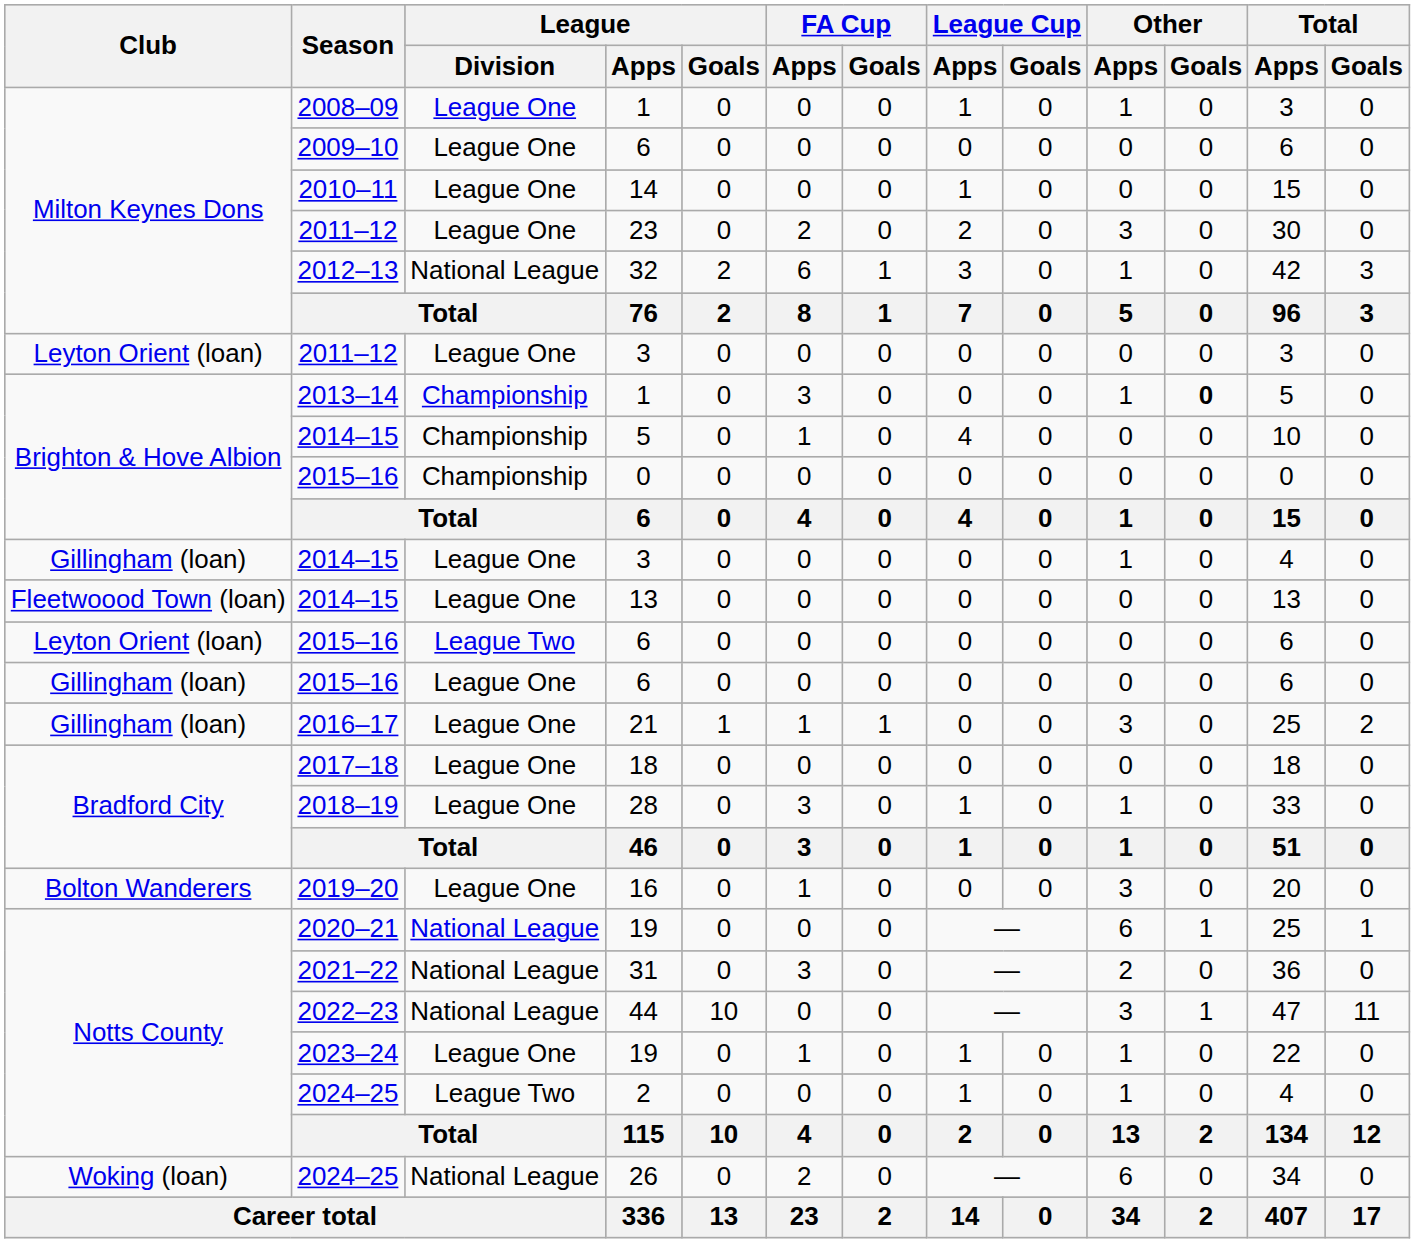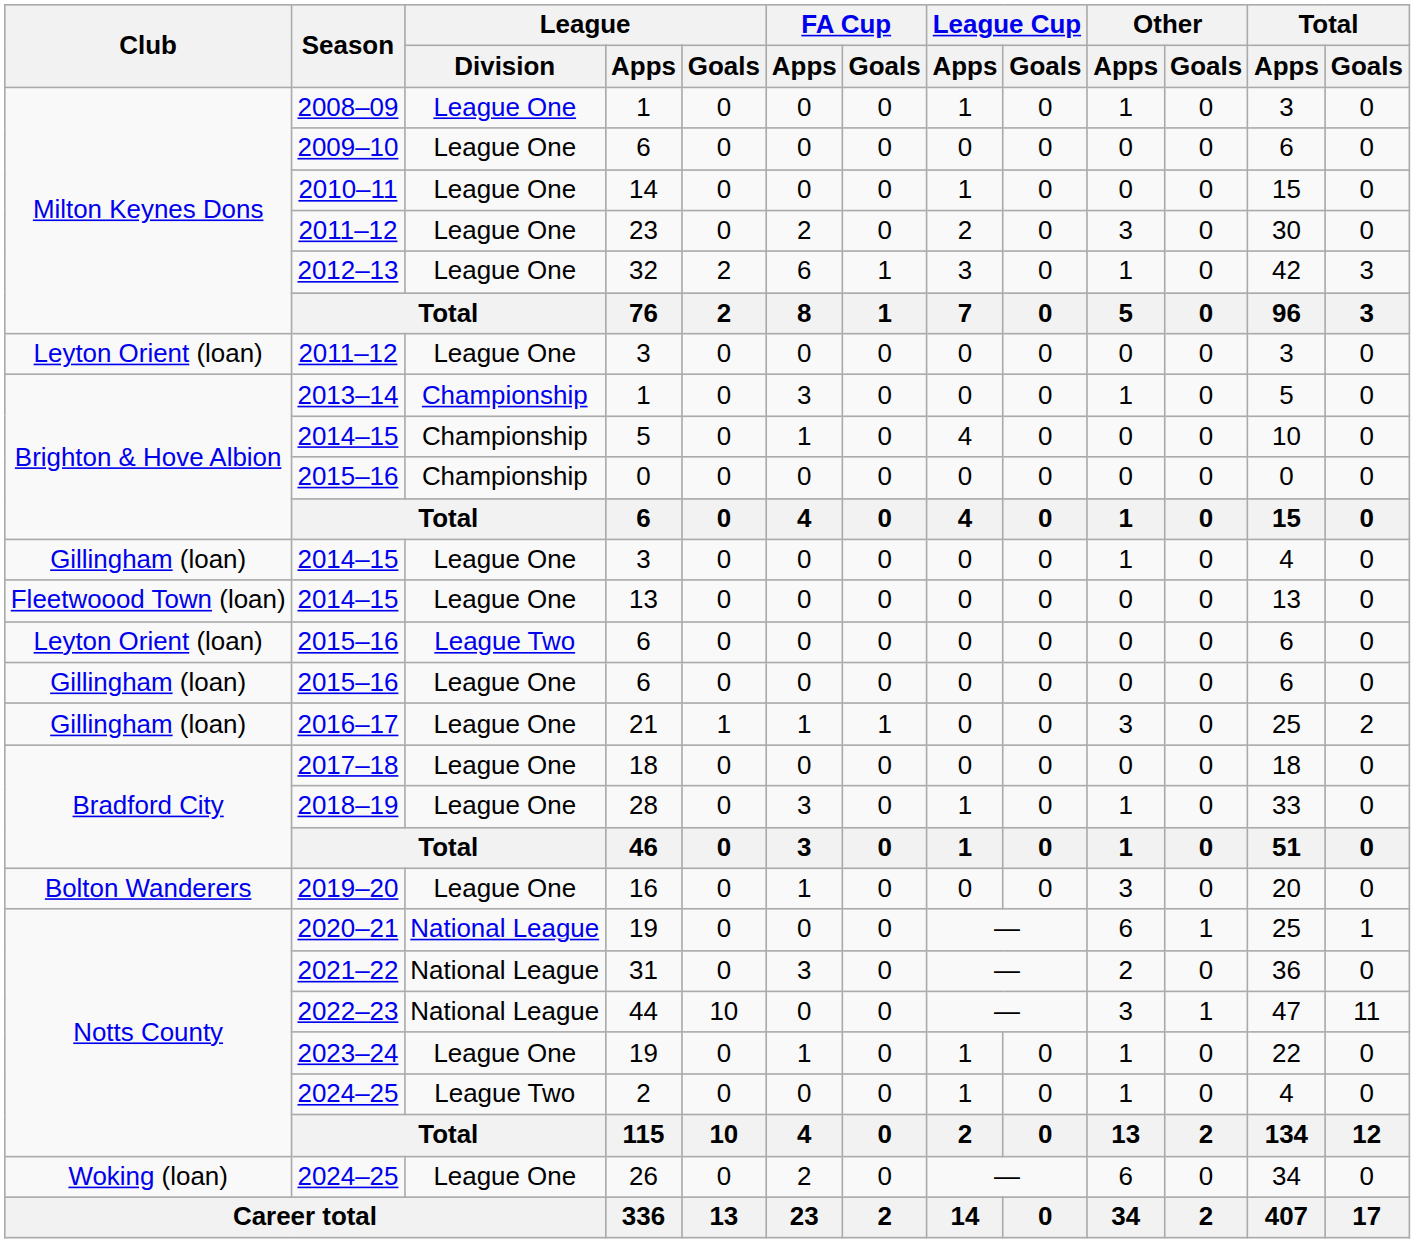 <table class="wikitable" style="text-align:center">
 <tr>
 <th rowspan="2">Club</th>
 <th rowspan="2">Season</th>
 <th colspan="3">League</th>
 <th colspan="2"><a href='#'>FA Cup</a></th>
 <th colspan="2"><a href='#'>League Cup</a></th>
 <th colspan="2">Other</th>
 <th colspan="2">Total</th>
 </tr>
 <tr>
 <th>Division</th>
 <th>Apps</th>
 <th>Goals</th>
 <th>Apps</th>
 <th>Goals</th>
 <th>Apps</th>
 <th>Goals</th>
 <th>Apps</th>
 <th>Goals</th>
 <th>Apps</th>
 <th>Goals</th>
 </tr>
 <tr>
 <td rowspan="6"><a href='#'>Milton Keynes Dons</a></td>
 <td><a href='#'>2008–09</a></td>
 <td><a href='#'>League One</a></td>
 <td>1</td>
 <td>0</td>
 <td>0</td>
 <td>0</td>
 <td>1</td>
 <td>0</td>
 <td>1</td>
 <td>0</td>
 <td>3</td>
 <td>0</td>
 </tr>
 <tr>
 <td><a href='#'>2009–10</a></td>
 <td>League One</td>
 <td>6</td>
 <td>0</td>
 <td>0</td>
 <td>0</td>
 <td>0</td>
 <td>0</td>
 <td>0</td>
 <td>0</td>
 <td>6</td>
 <td>0</td>
 </tr>
 <tr>
 <td><a href='#'>2010–11</a></td>
 <td>League One</td>
 <td>14</td>
 <td>0</td>
 <td>0</td>
 <td>0</td>
 <td>1</td>
 <td>0</td>
 <td>0</td>
 <td>0</td>
 <td>15</td>
 <td>0</td>
 </tr>
 <tr>
 <td><a href='#'>2011–12</a></td>
 <td>League One</td>
 <td>23</td>
 <td>0</td>
 <td>2</td>
 <td>0</td>
 <td>2</td>
 <td>0</td>
 <td>3</td>
 <td>0</td>
 <td>30</td>
 <td>0</td>
 </tr>
 <tr>
 <td><a href='#'>2012–13</a></td>
-<td>National League</td>
+<td>League One</td>
 <td>32</td>
 <td>2</td>
 <td>6</td>
 <td>1</td>
 <td>3</td>
 <td>0</td>
 <td>1</td>
 <td>0</td>
 <td>42</td>
 <td>3</td>
 </tr>
 <tr>
 <th colspan="2">Total</th>
 <th>76</th>
 <th>2</th>
 <th>8</th>
 <th>1</th>
 <th>7</th>
 <th>0</th>
 <th>5</th>
 <th>0</th>
 <th>96</th>
 <th>3</th>
 </tr>
 <tr>
 <td><a href='#'>Leyton Orient</a> (loan)</td>
 <td><a href='#'>2011–12</a></td>
 <td>League One</td>
 <td>3</td>
 <td>0</td>
 <td>0</td>
 <td>0</td>
 <td>0</td>
 <td>0</td>
 <td>0</td>
 <td>0</td>
 <td>3</td>
 <td>0</td>
 </tr>
 <tr>
 <td rowspan="4"><a href='#'>Brighton & Hove Albion</a></td>
 <td><a href='#'>2013–14</a></td>
 <td><a href='#'>Championship</a></td>
 <td>1</td>
 <td>0</td>
 <td>3</td>
 <td>0</td>
 <td>0</td>
 <td>0</td>
 <td>1</td>
-<td><strong>0</strong></td>
+<td>0</td>
 <td>5</td>
 <td>0</td>
 </tr>
 <tr>
 <td><a href='#'>2014–15</a></td>
 <td>Championship</td>
 <td>5</td>
 <td>0</td>
 <td>1</td>
 <td>0</td>
 <td>4</td>
 <td>0</td>
 <td>0</td>
 <td>0</td>
 <td>10</td>
 <td>0</td>
 </tr>
 <tr>
 <td><a href='#'>2015–16</a></td>
 <td>Championship</td>
 <td>0</td>
 <td>0</td>
 <td>0</td>
 <td>0</td>
 <td>0</td>
 <td>0</td>
 <td>0</td>
 <td>0</td>
 <td>0</td>
 <td>0</td>
 </tr>
 <tr>
 <th colspan="2">Total</th>
 <th>6</th>
 <th>0</th>
 <th>4</th>
 <th>0</th>
 <th>4</th>
 <th>0</th>
 <th>1</th>
 <th>0</th>
 <th>15</th>
 <th>0</th>
 </tr>
 <tr>
 <td><a href='#'>Gillingham</a> (loan)</td>
 <td><a href='#'>2014–15</a></td>
 <td>League One</td>
 <td>3</td>
 <td>0</td>
 <td>0</td>
 <td>0</td>
 <td>0</td>
 <td>0</td>
 <td>1</td>
 <td>0</td>
 <td>4</td>
 <td>0</td>
 </tr>
 <tr>
 <td><a href='#'>Fleetwoood Town</a> (loan)</td>
 <td><a href='#'>2014–15</a></td>
 <td>League One</td>
 <td>13</td>
 <td>0</td>
 <td>0</td>
 <td>0</td>
 <td>0</td>
 <td>0</td>
 <td>0</td>
 <td>0</td>
 <td>13</td>
 <td>0</td>
 </tr>
 <tr>
 <td><a href='#'>Leyton Orient</a> (loan)</td>
 <td><a href='#'>2015–16</a></td>
 <td><a href='#'>League Two</a></td>
 <td>6</td>
 <td>0</td>
 <td>0</td>
 <td>0</td>
 <td>0</td>
 <td>0</td>
 <td>0</td>
 <td>0</td>
 <td>6</td>
 <td>0</td>
 </tr>
 <tr>
 <td><a href='#'>Gillingham</a> (loan)</td>
 <td><a href='#'>2015–16</a></td>
 <td>League One</td>
 <td>6</td>
 <td>0</td>
 <td>0</td>
 <td>0</td>
 <td>0</td>
 <td>0</td>
 <td>0</td>
 <td>0</td>
 <td>6</td>
 <td>0</td>
 </tr>
 <tr>
 <td><a href='#'>Gillingham</a> (loan)</td>
 <td><a href='#'>2016–17</a></td>
 <td>League One</td>
 <td>21</td>
 <td>1</td>
 <td>1</td>
 <td>1</td>
 <td>0</td>
 <td>0</td>
 <td>3</td>
 <td>0</td>
 <td>25</td>
 <td>2</td>
 </tr>
 <tr>
 <td rowspan="3" valign="center"><a href='#'>Bradford City</a></td>
 <td><a href='#'>2017–18</a></td>
 <td>League One</td>
 <td>18</td>
 <td>0</td>
 <td>0</td>
 <td>0</td>
 <td>0</td>
 <td>0</td>
 <td>0</td>
 <td>0</td>
 <td>18</td>
 <td>0</td>
 </tr>
 <tr>
 <td><a href='#'>2018–19</a></td>
 <td>League One</td>
 <td>28</td>
 <td>0</td>
 <td>3</td>
 <td>0</td>
 <td>1</td>
 <td>0</td>
 <td>1</td>
 <td>0</td>
 <td>33</td>
 <td>0</td>
 </tr>
 <tr>
 <th colspan="2">Total</th>
 <th>46</th>
 <th>0</th>
 <th>3</th>
 <th>0</th>
 <th>1</th>
 <th>0</th>
 <th>1</th>
 <th>0</th>
 <th>51</th>
 <th>0</th>
 </tr>
 <tr>
 <td><a href='#'>Bolton Wanderers</a></td>
 <td><a href='#'>2019–20</a></td>
 <td>League One</td>
 <td>16</td>
 <td>0</td>
 <td>1</td>
 <td>0</td>
 <td>0</td>
 <td>0</td>
 <td>3</td>
 <td>0</td>
 <td>20</td>
 <td>0</td>
 </tr>
 <tr>
 <td rowspan="6" valign="center"><a href='#'>Notts County</a></td>
 <td><a href='#'>2020–21</a></td>
 <td><a href='#'>National League</a></td>
 <td>19</td>
 <td>0</td>
 <td>0</td>
 <td>0</td>
 <td colspan=2>—</td>
 <td>6</td>
 <td>1</td>
 <td>25</td>
 <td>1</td>
 </tr>
 <tr>
 <td><a href='#'>2021–22</a></td>
 <td>National League</td>
 <td>31</td>
 <td>0</td>
 <td>3</td>
 <td>0</td>
 <td colspan=2>—</td>
 <td>2</td>
 <td>0</td>
 <td>36</td>
 <td>0</td>
 </tr>
 <tr>
 <td><a href='#'>2022–23</a></td>
 <td>National League</td>
 <td>44</td>
 <td>10</td>
 <td>0</td>
 <td>0</td>
 <td colspan=2>—</td>
 <td>3</td>
 <td>1</td>
 <td>47</td>
 <td>11</td>
 </tr>
 <tr>
 <td><a href='#'>2023–24</a></td>
 <td>League One</td>
 <td>19</td>
 <td>0</td>
 <td>1</td>
 <td>0</td>
 <td>1</td>
 <td>0</td>
 <td>1</td>
 <td>0</td>
 <td>22</td>
 <td>0</td>
 </tr>
 <tr>
 <td><a href='#'>2024–25</a></td>
 <td>League Two</td>
 <td>2</td>
 <td>0</td>
 <td>0</td>
 <td>0</td>
 <td>1</td>
 <td>0</td>
 <td>1</td>
 <td>0</td>
 <td>4</td>
 <td>0</td>
 </tr>
 <tr>
 <th colspan="2">Total</th>
 <th>115</th>
 <th>10</th>
 <th>4</th>
 <th>0</th>
 <th>2</th>
 <th>0</th>
 <th>13</th>
 <th>2</th>
 <th>134</th>
 <th>12</th>
 </tr>
 <tr>
 <td><a href='#'>Woking</a> (loan)</td>
 <td><a href='#'>2024–25</a></td>
-<td>National League</td>
+<td>League One</td>
 <td>26</td>
 <td>0</td>
 <td>2</td>
 <td>0</td>
 <td colspan=2>—</td>
 <td>6</td>
 <td>0</td>
 <td>34</td>
 <td>0</td>
 </tr>
 <tr>
 <th colspan="3">Career total</th>
 <th>336</th>
 <th>13</th>
 <th>23</th>
 <th>2</th>
 <th>14</th>
 <th>0</th>
 <th>34</th>
 <th>2</th>
 <th>407</th>
 <th>17</th>
 </tr>
 </table>
